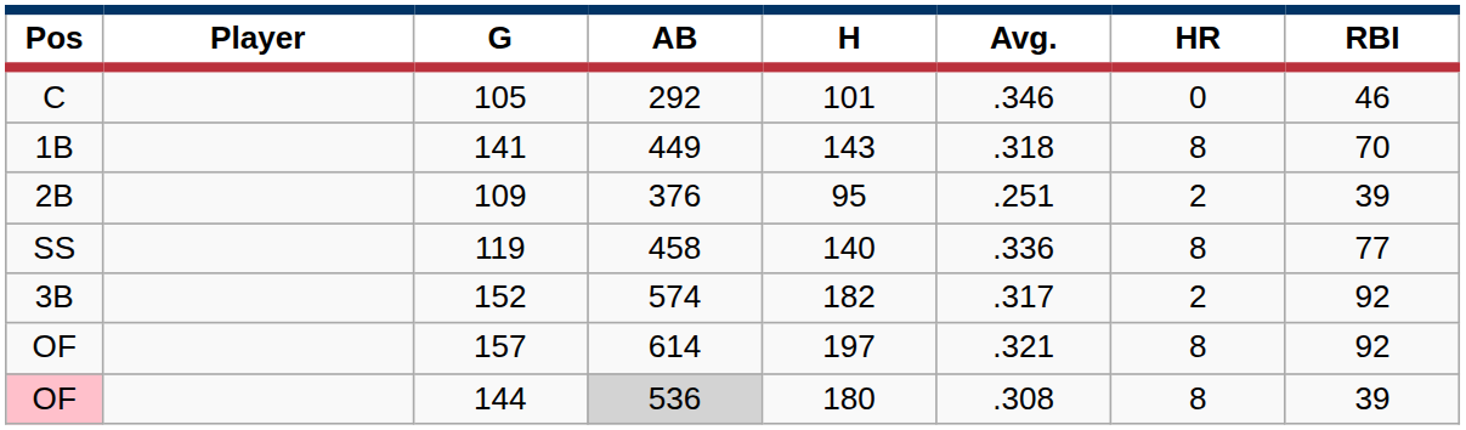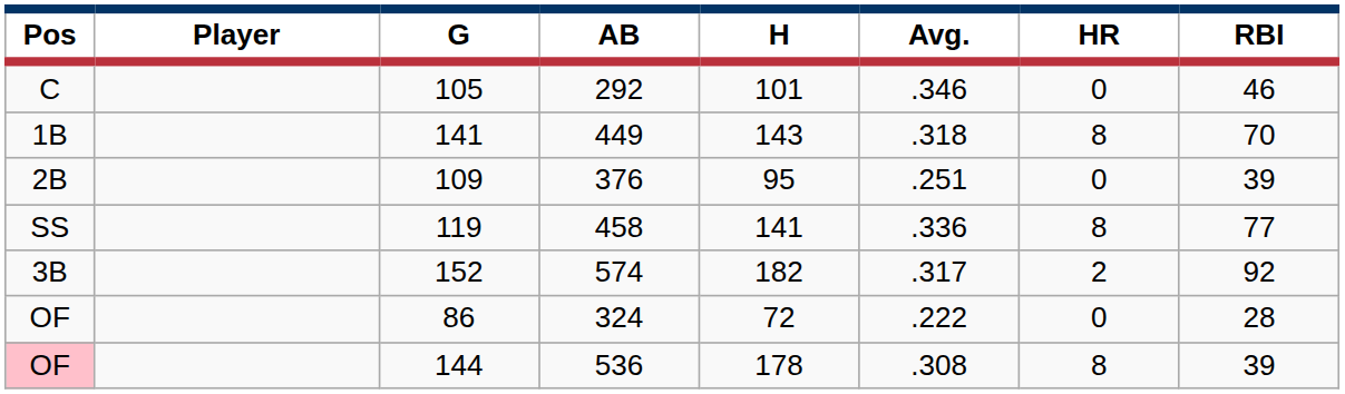 <table class="wikitable sortable">
 <tr>
 <th style="background:#FFFFFF; border-top:#023465 5px solid; border-bottom:#ba313c 5px solid;" width="5%">Pos</th>
 <th style="background:#FFFFFF; border-top:#023465 5px solid; border-bottom:#ba313c 5px solid;" width="16%">Player</th>
 <th style="background:#FFFFFF; border-top:#023465 5px solid; border-bottom:#ba313c 5px solid;" width="9%">G</th>
 <th style="background:#FFFFFF; border-top:#023465 5px solid; border-bottom:#ba313c 5px solid;" width="9%">AB</th>
 <th style="background:#FFFFFF; border-top:#023465 5px solid; border-bottom:#ba313c 5px solid;" width="9%">H</th>
 <th style="background:#FFFFFF; border-top:#023465 5px solid; border-bottom:#ba313c 5px solid;" width="9%">Avg.</th>
 <th style="background:#FFFFFF; border-top:#023465 5px solid; border-bottom:#ba313c 5px solid;" width="9%">HR</th>
 <th style="background:#FFFFFF; border-top:#023465 5px solid; border-bottom:#ba313c 5px solid;" width="9%">RBI</th>
 </tr>
 <tr align="center">
 <td>C</td>
 <td></td>
 <td>105</td>
 <td>292</td>
 <td>101</td>
 <td>.346</td>
 <td>0</td>
 <td>46</td>
 </tr>
 <tr align="center">
 <td>1B</td>
 <td></td>
 <td>141</td>
 <td>449</td>
 <td>143</td>
 <td>.318</td>
 <td>8</td>
 <td>70</td>
 </tr>
 <tr align="center">
 <td>2B</td>
 <td></td>
 <td>109</td>
 <td>376</td>
 <td>95</td>
 <td>.251</td>
-<td>2</td>
+<td>0</td>
 <td>39</td>
 </tr>
 <tr align="center">
 <td>SS</td>
 <td></td>
 <td>119</td>
 <td>458</td>
-<td>140</td>
+<td>141</td>
 <td>.336</td>
 <td>8</td>
 <td>77</td>
 </tr>
 <tr align="center">
 <td>3B</td>
 <td></td>
 <td>152</td>
 <td>574</td>
 <td>182</td>
 <td>.317</td>
 <td>2</td>
 <td>92</td>
 </tr>
 <tr align="center">
 <td>OF</td>
 <td></td>
-<td>157</td>
-<td>614</td>
-<td>197</td>
-<td>.321</td>
-<td>8</td>
-<td>92</td>
+<td>86</td>
+<td>324</td>
+<td>72</td>
+<td>.222</td>
+<td>0</td>
+<td>28</td>
 </tr>
 <tr align="center">
 <td style="background: pink;">OF</td>
 <td></td>
 <td>144</td>
-<td style="background: lightgrey;">536</td>
-<td>180</td>
+<td>536</td>
+<td>178</td>
 <td>.308</td>
 <td>8</td>
 <td>39</td>
 </tr>
 </table>
